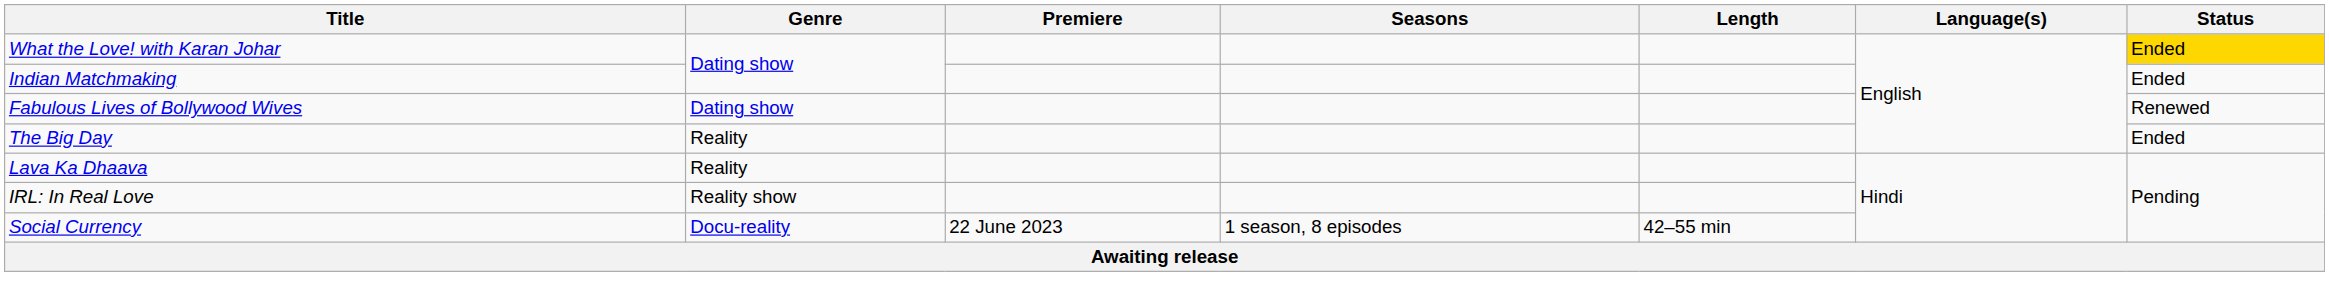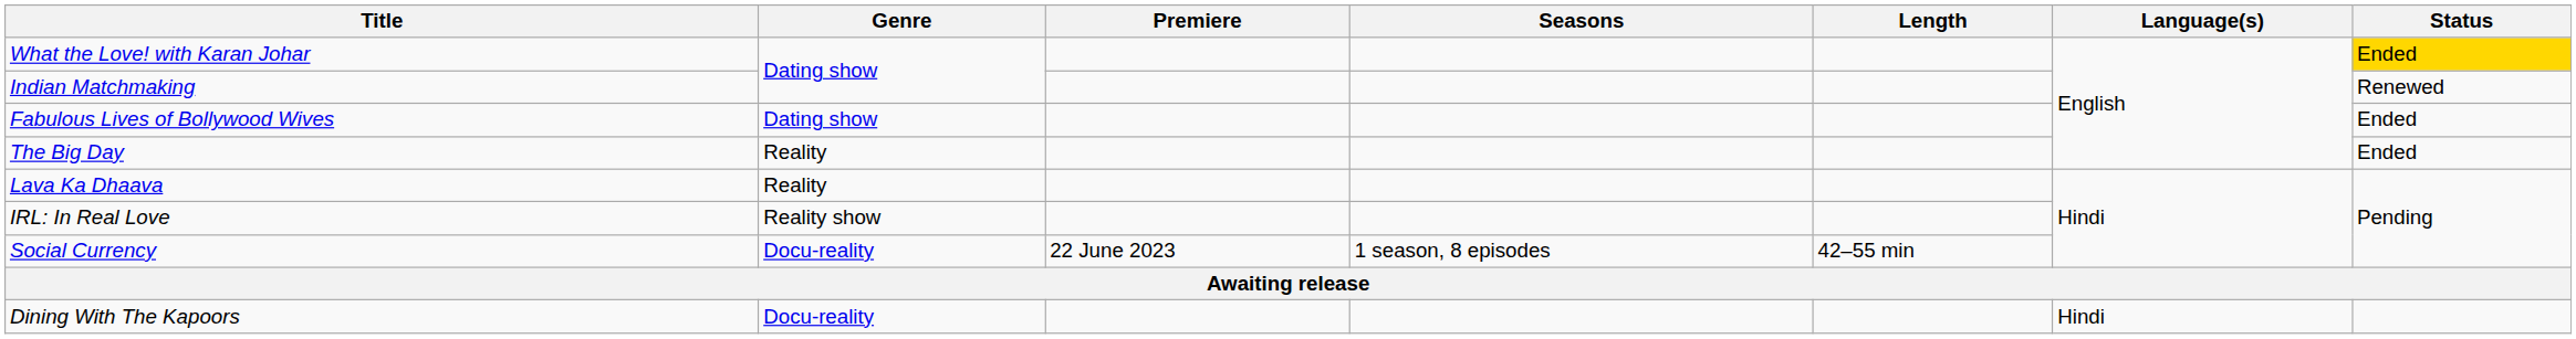 <table class="wikitable sortable" style="width:100%">
 <tr>
 <th>Title</th>
 <th>Genre</th>
 <th>Premiere</th>
 <th>Seasons</th>
 <th>Length</th>
 <th>Language(s)</th>
 <th>Status</th>
 </tr>
 <tr>
 <td><em><a href='#'>What the Love! with Karan Johar</a></em></td>
 <td rowspan="2"><a href='#'>Dating show</a></td>
 <td></td>
 <td></td>
 <td></td>
 <td rowspan="4">English</td>
 <td style="background: gold;">Ended</td>
 </tr>
 <tr>
 <td><em><a href='#'>Indian Matchmaking</a></em></td>
 <td></td>
 <td></td>
 <td></td>
-<td>Ended</td>
+<td>Renewed</td>
 </tr>
 <tr>
 <td><em><a href='#'>Fabulous Lives of Bollywood Wives</a></em></td>
 <td><a href='#'>Dating show</a></td>
 <td></td>
 <td></td>
 <td></td>
-<td>Renewed</td>
+<td>Ended</td>
 </tr>
 <tr>
 <td><em><a href='#'>The Big Day</a></em></td>
 <td>Reality</td>
 <td></td>
 <td></td>
 <td></td>
 <td>Ended</td>
 </tr>
 <tr>
 <td><em><a href='#'>Lava Ka Dhaava</a></em></td>
 <td>Reality</td>
 <td></td>
 <td></td>
 <td></td>
 <td rowspan="3">Hindi</td>
 <td rowspan="3">Pending</td>
 </tr>
 <tr>
 <td><em>IRL: In Real Love</em></td>
 <td>Reality show</td>
 <td></td>
 <td></td>
 <td></td>
 </tr>
 <tr>
 <td><em><a href='#'>Social Currency</a></em></td>
 <td><a href='#'>Docu-reality</a></td>
 <td>22 June 2023</td>
 <td>1 season, 8 episodes</td>
 <td>42–55 min</td>
 </tr>
 <tr>
 <th colspan="7">Awaiting release </th>
 </tr>
+<tr>
+<td><em>Dining With The Kapoors</em></td>
+<td><a href='#'>Docu-reality</a></td>
+<td></td>
+<td></td>
+<td></td>
+<td>Hindi</td>
+<td></td>
+</tr>
 </table>
